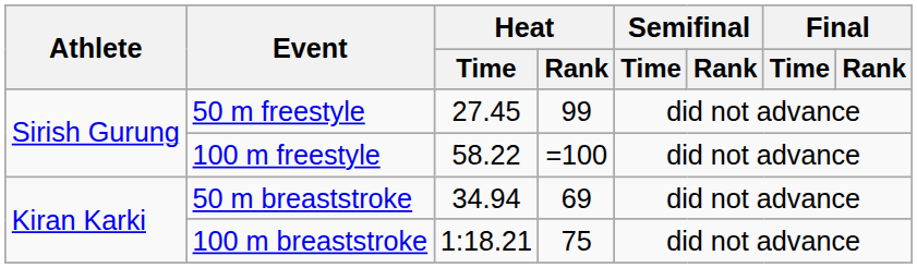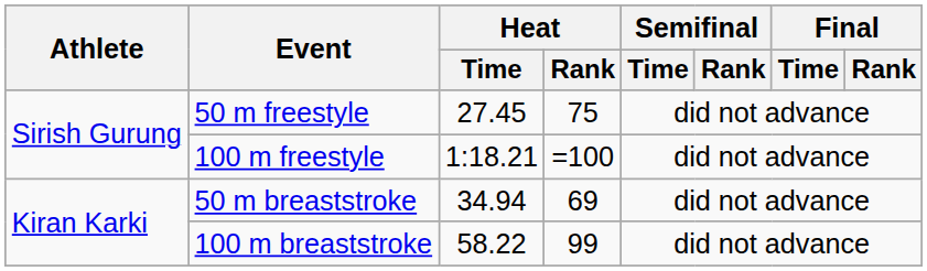 <table class=wikitable style="font-size:90%">
 <tr>
 <th rowspan="2">Athlete</th>
 <th rowspan="2">Event</th>
 <th colspan="2">Heat</th>
 <th colspan="2">Semifinal</th>
 <th colspan="2">Final</th>
 </tr>
 <tr style="font-size:95%">
 <th>Time</th>
 <th>Rank</th>
 <th>Time</th>
 <th>Rank</th>
 <th>Time</th>
 <th>Rank</th>
 </tr>
 <tr align=center>
 <td align=left rowspan=2><a href='#'>Sirish Gurung</a></td>
 <td align=left><a href='#'>50 m freestyle</a></td>
 <td>27.45</td>
-<td>99</td>
+<td>75</td>
 <td colspan=4>did not advance</td>
 </tr>
 <tr align=center>
 <td align=left><a href='#'>100 m freestyle</a></td>
-<td>58.22</td>
+<td>1:18.21</td>
 <td>=100</td>
 <td colspan=4>did not advance</td>
 </tr>
 <tr align=center>
 <td align=left rowspan=2><a href='#'>Kiran Karki</a></td>
 <td align=left><a href='#'>50 m breaststroke</a></td>
 <td>34.94</td>
 <td>69</td>
 <td colspan=4>did not advance</td>
 </tr>
 <tr align=center>
 <td align=left><a href='#'>100 m breaststroke</a></td>
-<td>1:18.21</td>
-<td>75</td>
+<td>58.22</td>
+<td>99</td>
 <td colspan=4>did not advance</td>
 </tr>
 </table>
